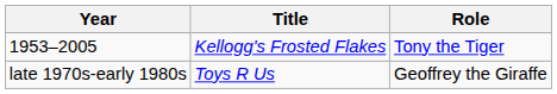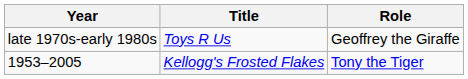 <table class="wikitable sortable">
 <tr>
 <th>Year</th>
 <th>Title</th>
 <th>Role</th>
 </tr>
 <tr>
+<td>late 1970s-early 1980s</td>
+<td><em><a href='#'>Toys R Us</a></em></td>
+<td>Geoffrey the Giraffe</td>
+</tr>
+<tr>
 <td>1953–2005</td>
 <td><em><a href='#'>Kellogg's Frosted Flakes</a></em></td>
 <td><a href='#'>Tony the Tiger</a></td>
 </tr>
-<tr>
-<td>late 1970s-early 1980s</td>
-<td><em><a href='#'>Toys R Us</a></em></td>
-<td>Geoffrey the Giraffe</td>
-</tr>
 </table>
